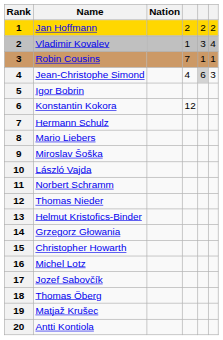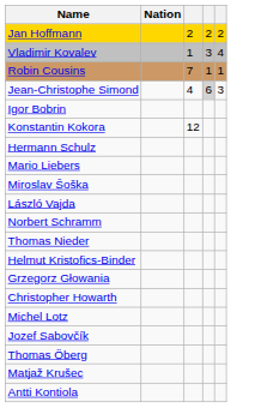 <table class="wikitable">
 <tr>
-<th>Rank</th>
 <th>Name</th>
 <th>Nation</th>
 <th></th>
 <th></th>
 <th></th>
 </tr>
 <tr bgcolor="gold">
-<td align="center"><strong>1</strong></td>
 <td><a href='#'>Jan Hoffmann</a></td>
 <td></td>
 <td>2</td>
 <td>2</td>
 <td>2</td>
 </tr>
 <tr bgcolor="silver">
-<td align="center"><strong>2</strong></td>
 <td><a href='#'>Vladimir Kovalev</a></td>
 <td></td>
 <td>1</td>
 <td>3</td>
 <td>4</td>
 </tr>
 <tr bgcolor="cc9966">
-<td align="center"><strong>3</strong></td>
 <td><a href='#'>Robin Cousins</a></td>
 <td></td>
 <td>7</td>
 <td>1</td>
 <td>1</td>
 </tr>
 <tr>
-<th>4</th>
 <td><a href='#'>Jean-Christophe Simond</a></td>
 <td></td>
 <td>4</td>
 <td style="background: lightgrey;">6</td>
 <td>3</td>
 </tr>
 <tr>
-<th>5</th>
 <td><a href='#'>Igor Bobrin</a></td>
 <td></td>
 <td></td>
 <td></td>
 <td></td>
 </tr>
 <tr>
-<th>6</th>
 <td><a href='#'>Konstantin Kokora</a></td>
 <td></td>
 <td>12</td>
 <td></td>
 <td></td>
 </tr>
 <tr>
-<th>7</th>
 <td><a href='#'>Hermann Schulz</a></td>
 <td></td>
 <td></td>
 <td></td>
 <td></td>
 </tr>
 <tr>
-<th>8</th>
 <td><a href='#'>Mario Liebers</a></td>
 <td></td>
 <td></td>
 <td></td>
 <td></td>
 </tr>
 <tr>
-<th>9</th>
 <td><a href='#'>Miroslav Šoška</a></td>
 <td></td>
 <td></td>
 <td></td>
 <td></td>
 </tr>
 <tr>
-<th>10</th>
 <td><a href='#'>László Vajda</a></td>
 <td></td>
 <td></td>
 <td></td>
 <td></td>
 </tr>
 <tr>
-<th>11</th>
 <td><a href='#'>Norbert Schramm</a></td>
 <td></td>
 <td></td>
 <td></td>
 <td></td>
 </tr>
 <tr>
-<th>12</th>
 <td><a href='#'>Thomas Nieder</a></td>
 <td></td>
 <td></td>
 <td></td>
 <td></td>
 </tr>
 <tr>
-<th>13</th>
 <td><a href='#'>Helmut Kristofics-Binder</a></td>
 <td></td>
 <td></td>
 <td></td>
 <td></td>
 </tr>
 <tr>
-<th>14</th>
 <td><a href='#'>Grzegorz Głowania</a></td>
 <td></td>
 <td></td>
 <td></td>
 <td></td>
 </tr>
 <tr>
-<th>15</th>
 <td><a href='#'>Christopher Howarth</a></td>
 <td></td>
 <td></td>
 <td></td>
 <td></td>
 </tr>
 <tr>
-<th>16</th>
 <td><a href='#'>Michel Lotz</a></td>
 <td></td>
 <td></td>
 <td></td>
 <td></td>
 </tr>
 <tr>
-<th>17</th>
 <td><a href='#'>Jozef Sabovčík</a></td>
 <td></td>
 <td></td>
 <td></td>
 <td></td>
 </tr>
 <tr>
-<th>18</th>
 <td><a href='#'>Thomas Öberg</a></td>
 <td></td>
 <td></td>
 <td></td>
 <td></td>
 </tr>
 <tr>
-<th>19</th>
 <td><a href='#'>Matjaž Krušec</a></td>
 <td></td>
 <td></td>
 <td></td>
 <td></td>
 </tr>
 <tr>
-<th>20</th>
 <td><a href='#'>Antti Kontiola</a></td>
 <td></td>
 <td></td>
 <td></td>
 <td></td>
 </tr>
 </table>
